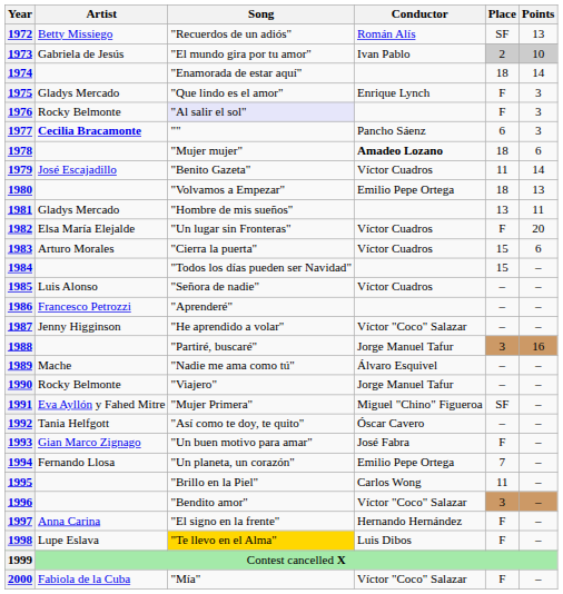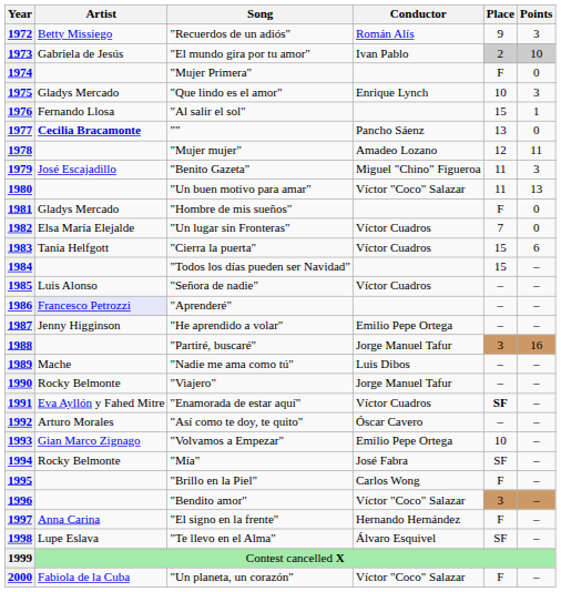 <table class="wikitable sortable plainrowheaders">
 <tr>
 <th scope="col">Year</th>
 <th scope="col">Artist</th>
 <th scope="col">Song</th>
 <th scope="col">Conductor</th>
 <th scope="col" data-sort-type="number">Place</th>
 <th scope="col" data-sort-type="number">Points</th>
 </tr>
 <tr>
 <th scope="row" style="text-align:center;"><a href='#'>1972</a></th>
 <td><a href='#'>Betty Missiego</a></td>
 <td>"Recuerdos de un adiós"</td>
 <td><a href='#'>Román Alís</a></td>
-<td style="text-align:center;">SF</td>
-<td style="text-align:center;">13</td>
+<td style="text-align:center;">9</td>
+<td style="text-align:center;">3</td>
 </tr>
 <tr>
 <th scope="row" style="text-align:center;"><a href='#'>1973</a></th>
 <td>Gabriela de Jesús</td>
 <td>"El mundo gira por tu amor"</td>
 <td>Ivan Pablo</td>
 <td style="text-align:center; background-color:#CCC;">2</td>
 <td style="text-align:center; background-color:#CCC;">10</td>
 </tr>
 <tr>
 <th scope="row" style="text-align:center;"><a href='#'>1974</a></th>
 <td></td>
-<td>"Enamorada de estar aquí"</td>
+<td>"Mujer Primera"</td>
 <td></td>
-<td style="text-align:center;">18</td>
-<td style="text-align:center;">14</td>
+<td style="text-align:center;">F</td>
+<td style="text-align:center;">0</td>
 </tr>
 <tr>
 <th scope="row" style="text-align:center;"><a href='#'>1975</a></th>
 <td>Gladys Mercado</td>
 <td>"Que lindo es el amor"</td>
 <td>Enrique Lynch</td>
-<td style="text-align:center;">F</td>
+<td style="text-align:center;">10</td>
 <td style="text-align:center;">3</td>
 </tr>
 <tr>
 <th scope="row" style="text-align:center;"><a href='#'>1976</a></th>
-<td>Rocky Belmonte</td>
-<td style="background: lavender;">"Al salir el sol"</td>
+<td>Fernando Llosa</td>
+<td>"Al salir el sol"</td>
 <td></td>
-<td style="text-align:center;">F</td>
-<td style="text-align:center;">3</td>
+<td style="text-align:center;">15</td>
+<td style="text-align:center;">1</td>
 </tr>
 <tr>
 <th scope="row" style="text-align:center;"><a href='#'>1977</a></th>
 <td><strong><a href='#'>Cecilia Bracamonte</a></strong></td>
 <td>""</td>
 <td>Pancho Sáenz</td>
-<td style="text-align:center;">6</td>
-<td style="text-align:center;">3</td>
+<td style="text-align:center;">13</td>
+<td style="text-align:center;">0</td>
 </tr>
 <tr>
 <th scope="row" style="text-align:center;"><a href='#'>1978</a></th>
 <td></td>
 <td>"Mujer mujer"</td>
-<td><strong>Amadeo Lozano</strong></td>
-<td style="text-align:center;">18</td>
-<td style="text-align:center;">6</td>
+<td>Amadeo Lozano</td>
+<td style="text-align:center;">12</td>
+<td style="text-align:center;">11</td>
 </tr>
 <tr>
 <th scope="row" style="text-align:center;"><a href='#'>1979</a></th>
 <td><a href='#'>José Escajadillo</a></td>
 <td>"Benito Gazeta"</td>
-<td>Víctor Cuadros</td>
+<td>Miguel "Chino" Figueroa</td>
 <td style="text-align:center;">11</td>
-<td style="text-align:center;">14</td>
+<td style="text-align:center;">3</td>
 </tr>
 <tr>
 <th scope="row" style="text-align:center;"><a href='#'>1980</a></th>
 <td></td>
-<td>"Volvamos a Empezar"</td>
-<td>Emilio Pepe Ortega</td>
-<td style="text-align:center;">18</td>
+<td>"Un buen motivo para amar"</td>
+<td>Víctor "Coco" Salazar</td>
+<td style="text-align:center;">11</td>
 <td style="text-align:center;">13</td>
 </tr>
 <tr>
 <th scope="row" style="text-align:center;"><a href='#'>1981</a></th>
 <td>Gladys Mercado</td>
 <td>"Hombre de mis sueños"</td>
 <td></td>
-<td style="text-align:center;">13</td>
-<td style="text-align:center;">11</td>
+<td style="text-align:center;">F</td>
+<td style="text-align:center;">0</td>
 </tr>
 <tr>
 <th scope="row" style="text-align:center;"><a href='#'>1982</a></th>
 <td>Elsa María Elejalde</td>
 <td>"Un lugar sin Fronteras"</td>
 <td>Víctor Cuadros</td>
-<td style="text-align:center;">F</td>
-<td style="text-align:center;">20</td>
+<td style="text-align:center;">7</td>
+<td style="text-align:center;">0</td>
 </tr>
 <tr>
 <th scope="row" style="text-align:center;"><a href='#'>1983</a></th>
-<td>Arturo Morales</td>
+<td>Tania Helfgott</td>
 <td>"Cierra la puerta"</td>
 <td>Víctor Cuadros</td>
 <td style="text-align:center;">15</td>
 <td style="text-align:center;">6</td>
 </tr>
 <tr>
 <th scope="row" style="text-align:center;"><a href='#'>1984</a></th>
 <td></td>
 <td>"Todos los días pueden ser Navidad"</td>
 <td></td>
 <td style="text-align:center;">15</td>
 <td style="text-align:center;">–</td>
 </tr>
 <tr>
 <th scope="row" style="text-align:center;"><a href='#'>1985</a></th>
 <td>Luis Alonso</td>
 <td>"Señora de nadie"</td>
 <td>Víctor Cuadros</td>
 <td style="text-align:center;">–</td>
 <td style="text-align:center;">–</td>
 </tr>
 <tr>
 <th scope="row" style="text-align:center;"><a href='#'>1986</a></th>
-<td><a href='#'>Francesco Petrozzi</a></td>
+<td style="background: lavender;"><a href='#'>Francesco Petrozzi</a></td>
 <td>"Aprenderé"</td>
 <td></td>
 <td style="text-align:center;">–</td>
 <td style="text-align:center;">–</td>
 </tr>
 <tr>
 <th scope="row" style="text-align:center;"><a href='#'>1987</a></th>
 <td>Jenny Higginson</td>
 <td>"He aprendido a volar"</td>
-<td>Víctor "Coco" Salazar</td>
+<td>Emilio Pepe Ortega</td>
 <td style="text-align:center;">–</td>
 <td style="text-align:center;">–</td>
 </tr>
 <tr>
 <th scope="row" style="text-align:center;"><a href='#'>1988</a></th>
 <td></td>
 <td>"Partiré, buscaré"</td>
 <td>Jorge Manuel Tafur</td>
 <td style="text-align:center; background-color:#C96;">3</td>
 <td style="text-align:center; background-color:#C96;">16</td>
 </tr>
 <tr>
 <th scope="row" style="text-align:center;"><a href='#'>1989</a></th>
 <td>Mache</td>
 <td>"Nadie me ama como tú"</td>
-<td>Álvaro Esquivel</td>
+<td>Luis Dibos</td>
 <td style="text-align:center;">–</td>
 <td style="text-align:center;">–</td>
 </tr>
 <tr>
 <th scope="row" style="text-align:center;"><a href='#'>1990</a></th>
 <td>Rocky Belmonte</td>
 <td>"Viajero"</td>
 <td>Jorge Manuel Tafur</td>
 <td style="text-align:center;">–</td>
 <td style="text-align:center;">–</td>
 </tr>
 <tr>
 <th scope="row" style="text-align:center;"><a href='#'>1991</a></th>
 <td><a href='#'>Eva Ayllón</a> y Fahed Mitre</td>
-<td>"Mujer Primera"</td>
-<td>Miguel "Chino" Figueroa</td>
-<td style="text-align:center;">SF</td>
+<td>"Enamorada de estar aquí"</td>
+<td>Víctor Cuadros</td>
+<td style="text-align:center;"><strong>SF</strong></td>
 <td style="text-align:center;">–</td>
 </tr>
 <tr>
 <th scope="row" style="text-align:center;"><a href='#'>1992</a></th>
-<td>Tania Helfgott</td>
+<td>Arturo Morales</td>
 <td>"Así como te doy, te quito"</td>
 <td>Óscar Cavero</td>
 <td style="text-align:center;">–</td>
 <td style="text-align:center;">–</td>
 </tr>
 <tr>
 <th scope="row" style="text-align:center;"><a href='#'>1993</a></th>
 <td><a href='#'>Gian Marco Zignago</a></td>
-<td>"Un buen motivo para amar"</td>
-<td>José Fabra</td>
-<td style="text-align:center;">F</td>
+<td>"Volvamos a Empezar"</td>
+<td>Emilio Pepe Ortega</td>
+<td style="text-align:center;">10</td>
 <td style="text-align:center;">–</td>
 </tr>
 <tr>
 <th scope="row" style="text-align:center;"><a href='#'>1994</a></th>
-<td>Fernando Llosa</td>
-<td>"Un planeta, un corazón"</td>
-<td>Emilio Pepe Ortega</td>
-<td style="text-align:center;">7</td>
+<td>Rocky Belmonte</td>
+<td>"Mía"</td>
+<td>José Fabra</td>
+<td style="text-align:center;">SF</td>
 <td style="text-align:center;">–</td>
 </tr>
 <tr>
 <th scope="row" style="text-align:center;"><a href='#'>1995</a></th>
 <td></td>
 <td>"Brillo en la Piel"</td>
 <td>Carlos Wong</td>
-<td style="text-align:center;">11</td>
+<td style="text-align:center;">F</td>
 <td style="text-align:center;">–</td>
 </tr>
 <tr>
 <th scope="row" style="text-align:center;"><a href='#'>1996</a></th>
 <td></td>
 <td>"Bendito amor"</td>
 <td>Víctor "Coco" Salazar</td>
 <td style="text-align:center; background-color:#C96;">3</td>
 <td style="text-align:center; background-color:#C96;">–</td>
 </tr>
 <tr>
 <th scope="row" style="text-align:center;"><a href='#'>1997</a></th>
 <td><a href='#'>Anna Carina</a></td>
 <td>"El signo en la frente"</td>
 <td>Hernando Hernández</td>
 <td style="text-align:center;">F</td>
 <td style="text-align:center;">–</td>
 </tr>
 <tr>
 <th scope="row" style="text-align:center;"><a href='#'>1998</a></th>
 <td>Lupe Eslava</td>
-<td style="background: gold;">"Te llevo en el Alma"</td>
-<td>Luis Dibos</td>
-<td style="text-align:center;">F</td>
+<td>"Te llevo en el Alma"</td>
+<td>Álvaro Esquivel</td>
+<td style="text-align:center;">SF</td>
 <td style="text-align:center;">–</td>
 </tr>
 <tr style="background-color:#A4EAA9;">
 <th scope="row" style="text-align:center;">1999</th>
 <td colspan="5" style="text-align:center;">Contest cancelled <strong>X</strong></td>
 </tr>
 <tr>
 <th scope="row" style="text-align:center;"><a href='#'>2000</a></th>
 <td><a href='#'>Fabiola de la Cuba</a></td>
-<td>"Mía"</td>
+<td>"Un planeta, un corazón"</td>
 <td>Víctor "Coco" Salazar</td>
 <td style="text-align:center;">F</td>
 <td style="text-align:center;">–</td>
 </tr>
 </table>
